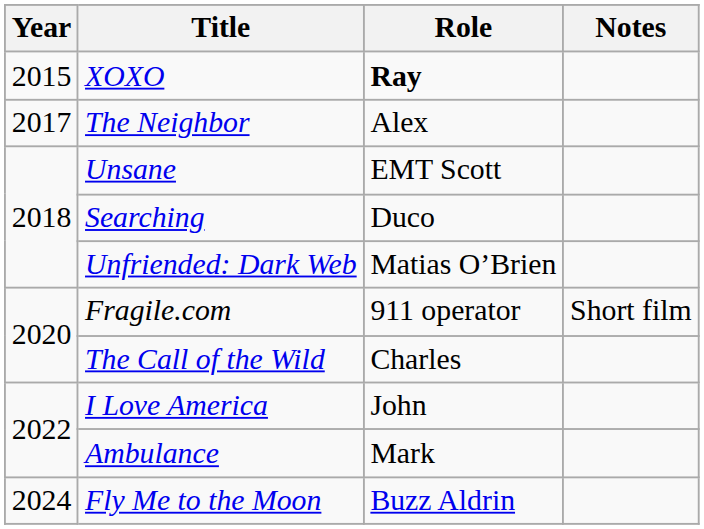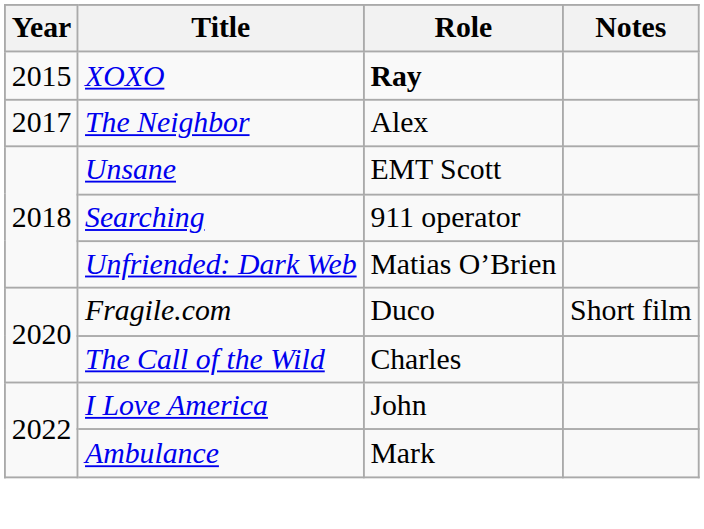 <table class="wikitable sortable">
 <tr>
 <th>Year</th>
 <th>Title</th>
 <th>Role</th>
 <th class="unsortable">Notes</th>
 </tr>
 <tr>
 <td>2015</td>
 <td><em><a href='#'>XOXO</a></em></td>
 <td><strong>Ray</strong></td>
 <td></td>
 </tr>
 <tr>
 <td>2017</td>
 <td data-sort-value="Neighbor, The"><em><a href='#'>The Neighbor</a></em></td>
 <td>Alex</td>
 <td></td>
 </tr>
 <tr>
 <td rowspan="3">2018</td>
 <td><em><a href='#'>Unsane</a></em></td>
 <td>EMT Scott</td>
 <td></td>
 </tr>
 <tr>
 <td><em><a href='#'>Searching</a></em></td>
-<td>Duco</td>
+<td>911 operator</td>
 <td></td>
 </tr>
 <tr>
 <td><em><a href='#'>Unfriended: Dark Web</a></em></td>
 <td>Matias O’Brien</td>
 <td></td>
 </tr>
 <tr>
 <td rowspan="2">2020</td>
 <td><em>Fragile.com</em></td>
-<td>911 operator</td>
+<td>Duco</td>
 <td>Short film</td>
 </tr>
 <tr>
 <td data-sort-value="Call of the Wild, The"><em><a href='#'>The Call of the Wild</a></em></td>
 <td>Charles</td>
 <td></td>
 </tr>
 <tr>
 <td rowspan="2">2022</td>
 <td><em><a href='#'>I Love America</a></em></td>
 <td>John</td>
 <td></td>
 </tr>
 <tr>
 <td><em><a href='#'>Ambulance</a></em></td>
 <td>Mark</td>
 <td></td>
 </tr>
-<tr>
-<td>2024</td>
-<td><em><a href='#'>Fly Me to the Moon</a></em></td>
-<td><a href='#'>Buzz Aldrin</a></td>
-<td></td>
-</tr>
 </table>
